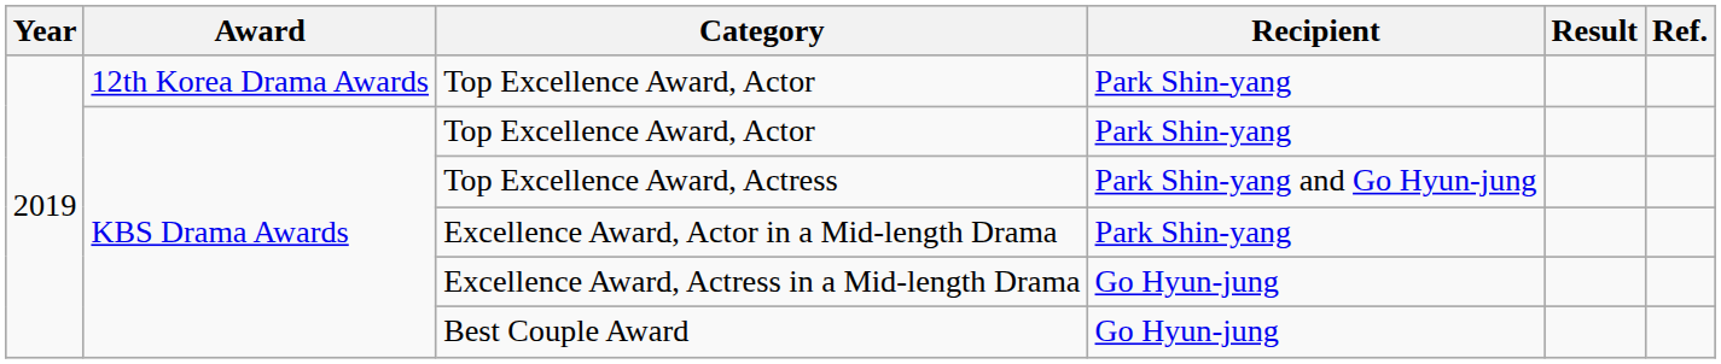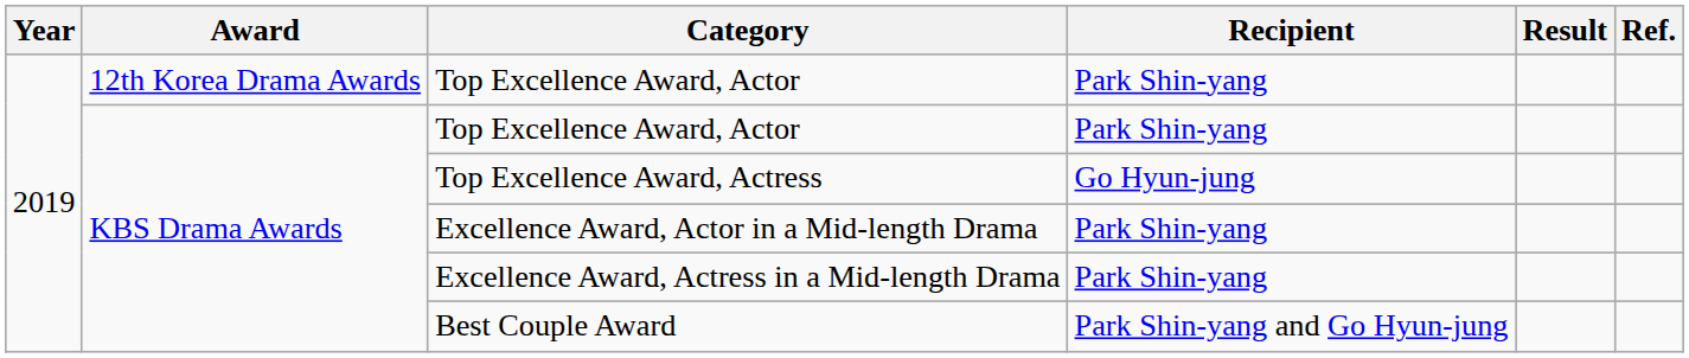 <table class="wikitable">
 <tr>
 <th>Year</th>
 <th>Award</th>
 <th>Category</th>
 <th>Recipient</th>
 <th>Result</th>
 <th>Ref.</th>
 </tr>
 <tr>
 <td rowspan=6>2019</td>
 <td><a href='#'>12th Korea Drama Awards</a></td>
 <td>Top Excellence Award, Actor</td>
 <td><a href='#'>Park Shin-yang</a></td>
 <td></td>
 <td></td>
 </tr>
 <tr>
 <td rowspan=5><a href='#'>KBS Drama Awards</a></td>
 <td>Top Excellence Award, Actor</td>
 <td><a href='#'>Park Shin-yang</a></td>
 <td></td>
 <td></td>
 </tr>
 <tr>
 <td>Top Excellence Award, Actress</td>
-<td><a href='#'>Park Shin-yang</a> and <a href='#'>Go Hyun-jung</a></td>
+<td><a href='#'>Go Hyun-jung</a></td>
 <td></td>
 <td></td>
 </tr>
 <tr>
 <td>Excellence Award, Actor in a Mid-length Drama</td>
 <td><a href='#'>Park Shin-yang</a></td>
 <td></td>
 <td></td>
 </tr>
 <tr>
 <td>Excellence Award, Actress in a Mid-length Drama</td>
-<td><a href='#'>Go Hyun-jung</a></td>
+<td><a href='#'>Park Shin-yang</a></td>
 <td></td>
 <td></td>
 </tr>
 <tr>
 <td>Best Couple Award</td>
-<td><a href='#'>Go Hyun-jung</a></td>
+<td><a href='#'>Park Shin-yang</a> and <a href='#'>Go Hyun-jung</a></td>
 <td></td>
 </tr>
 </table>
